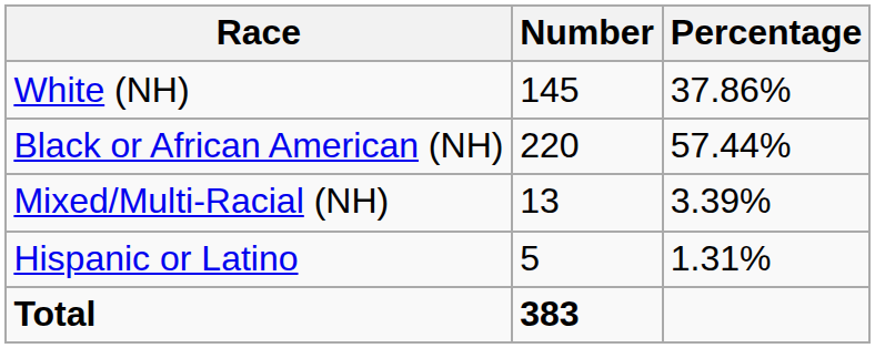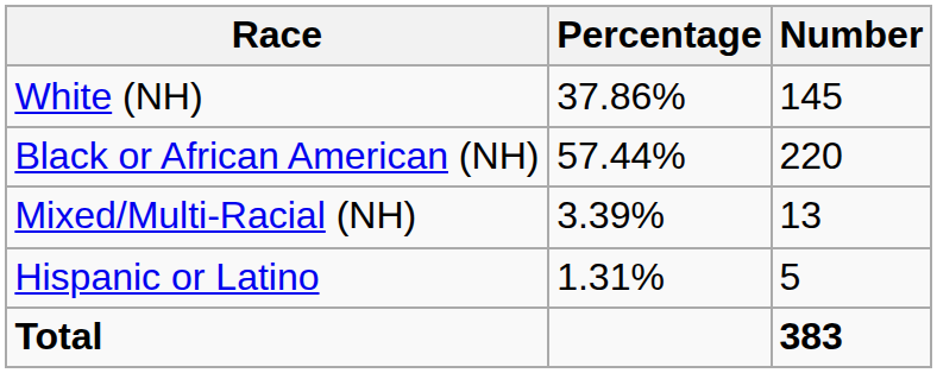 <table class="wikitable">
 <tr>
 <th>Race</th>
+<th>Percentage</th>
 <th>Number</th>
-<th>Percentage</th>
 </tr>
 <tr>
 <td><a href='#'>White</a> (NH)</td>
+<td>37.86%</td>
 <td>145</td>
-<td>37.86%</td>
 </tr>
 <tr>
 <td><a href='#'>Black or African American</a> (NH)</td>
+<td>57.44%</td>
 <td>220</td>
-<td>57.44%</td>
 </tr>
 <tr>
 <td><a href='#'>Mixed/Multi-Racial</a> (NH)</td>
+<td>3.39%</td>
 <td>13</td>
-<td>3.39%</td>
 </tr>
 <tr>
 <td><a href='#'>Hispanic or Latino</a></td>
+<td>1.31%</td>
 <td>5</td>
-<td>1.31%</td>
 </tr>
 <tr>
 <td><strong>Total</strong></td>
+<td></td>
 <td><strong>383</strong></td>
-<td></td>
 </tr>
 </table>
